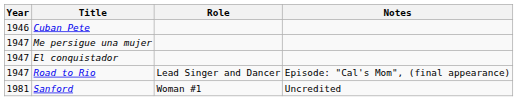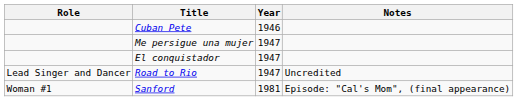 <table class="wikitable">
 <tr>
+<th>Role</th>
+<th>Title</th>
 <th>Year</th>
-<th>Title</th>
-<th>Role</th>
 <th>Notes</th>
 </tr>
 <tr>
+<td></td>
+<td><em><a href='#'>Cuban Pete</a></em></td>
 <td>1946</td>
-<td><em><a href='#'>Cuban Pete</a></em></td>
-<td></td>
 <td></td>
 </tr>
 <tr>
+<td></td>
+<td><em>Me persigue una mujer</em></td>
 <td>1947</td>
-<td><em>Me persigue una mujer</em></td>
-<td></td>
 <td></td>
 </tr>
 <tr>
+<td></td>
+<td><em>El conquistador</em></td>
 <td>1947</td>
-<td><em>El conquistador</em></td>
-<td></td>
 <td></td>
 </tr>
 <tr>
+<td>Lead Singer and Dancer</td>
+<td><em><a href='#'>Road to Rio</a></em></td>
 <td>1947</td>
-<td><em><a href='#'>Road to Rio</a></em></td>
-<td>Lead Singer and Dancer</td>
+<td>Uncredited</td>
+</tr>
+<tr>
+<td>Woman #1</td>
+<td><em><a href='#'>Sanford</a></em></td>
+<td>1981</td>
 <td>Episode: "Cal's Mom", (final appearance)</td>
 </tr>
-<tr>
-<td>1981</td>
-<td><em><a href='#'>Sanford</a></em></td>
-<td>Woman #1</td>
-<td>Uncredited</td>
-</tr>
 </table>
